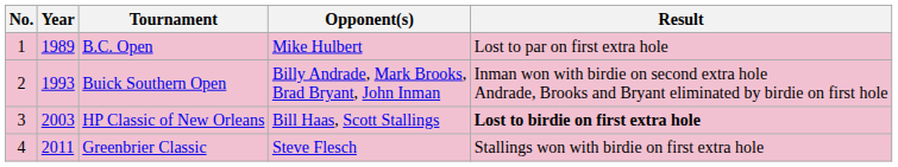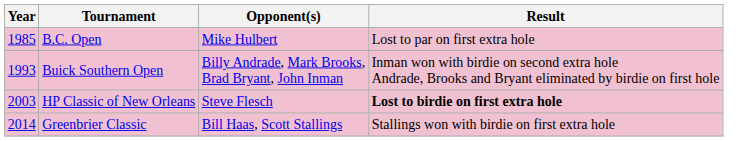 <table class="wikitable" style="font-size:95%;">
 <tr>
-<th>No.</th>
 <th>Year</th>
 <th>Tournament</th>
 <th>Opponent(s)</th>
 <th>Result</th>
 </tr>
 <tr style="background:#F2C1D1;">
-<td align=center>1</td>
-<td><a href='#'>1989</a></td>
+<td><a href='#'>1985</a></td>
 <td><a href='#'>B.C. Open</a></td>
 <td> <a href='#'>Mike Hulbert</a></td>
 <td>Lost to par on first extra hole</td>
 </tr>
 <tr style="background:#F2C1D1;">
-<td align=center>2</td>
 <td><a href='#'>1993</a></td>
 <td><a href='#'>Buick Southern Open</a></td>
 <td> <a href='#'>Billy Andrade</a>,  <a href='#'>Mark Brooks</a>,<br> <a href='#'>Brad Bryant</a>,  <a href='#'>John Inman</a></td>
 <td>Inman won with birdie on second extra hole<br>Andrade, Brooks and Bryant eliminated by birdie on first hole</td>
 </tr>
 <tr style="background:#F2C1D1;">
-<td align=center>3</td>
 <td><a href='#'>2003</a></td>
 <td><a href='#'>HP Classic of New Orleans</a></td>
-<td> <a href='#'>Bill Haas</a>,  <a href='#'>Scott Stallings</a></td>
+<td> <a href='#'>Steve Flesch</a></td>
 <td><strong>Lost to birdie on first extra hole</strong></td>
 </tr>
 <tr style="background:#F2C1D1;">
-<td align=center>4</td>
-<td><a href='#'>2011</a></td>
+<td><a href='#'>2014</a></td>
 <td><a href='#'>Greenbrier Classic</a></td>
-<td> <a href='#'>Steve Flesch</a></td>
+<td> <a href='#'>Bill Haas</a>,  <a href='#'>Scott Stallings</a></td>
 <td>Stallings won with birdie on first extra hole</td>
 </tr>
 </table>
